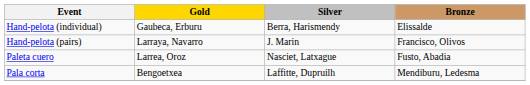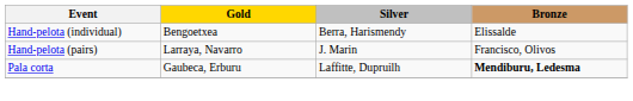 <table class="wikitable" style="max-width: 23cm; width: 100%">
 <tr>
 <th scope="col">Event</th>
 <th scope="col" style="background-color:gold; width:25%">Gold</th>
 <th scope="col" style="background-color:silver; width:25%; width:25%">Silver</th>
 <th scope="col" style="background-color:#cc9966; width:25%">Bronze</th>
 </tr>
 <tr>
 <td><a href='#'>Hand-pelota</a> (individual)</td>
-<td> Gaubeca, Erburu</td>
+<td> Bengoetxea</td>
 <td> Berra, Harismendy</td>
 <td> Elissalde</td>
 </tr>
 <tr>
 <td><a href='#'>Hand-pelota</a> (pairs)</td>
 <td> Larraya, Navarro</td>
 <td> J. Marin</td>
 <td> Francisco, Olivos</td>
 </tr>
 <tr>
-<td><a href='#'>Paleta cuero</a></td>
-<td> Larrea, Oroz</td>
-<td> Nasciet, Latxague</td>
-<td> Fusto, Abadia</td>
-</tr>
-<tr>
 <td><a href='#'>Pala corta</a></td>
-<td> Bengoetxea</td>
+<td> Gaubeca, Erburu</td>
 <td> Laffitte, Dupruilh</td>
-<td> Mendiburu, Ledesma</td>
+<td><strong> Mendiburu, Ledesma</strong></td>
 </tr>
 <tr>
 </tr>
 </table>
